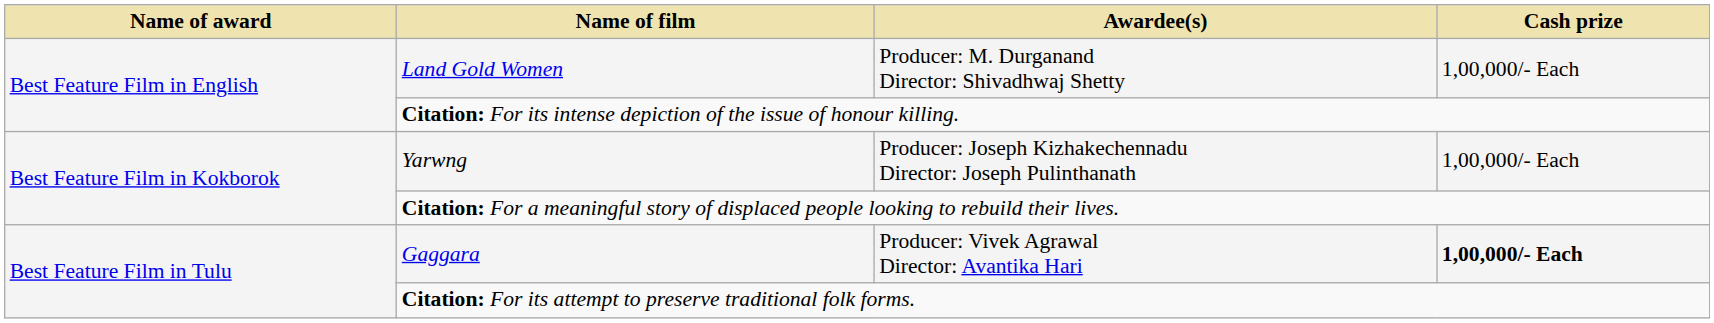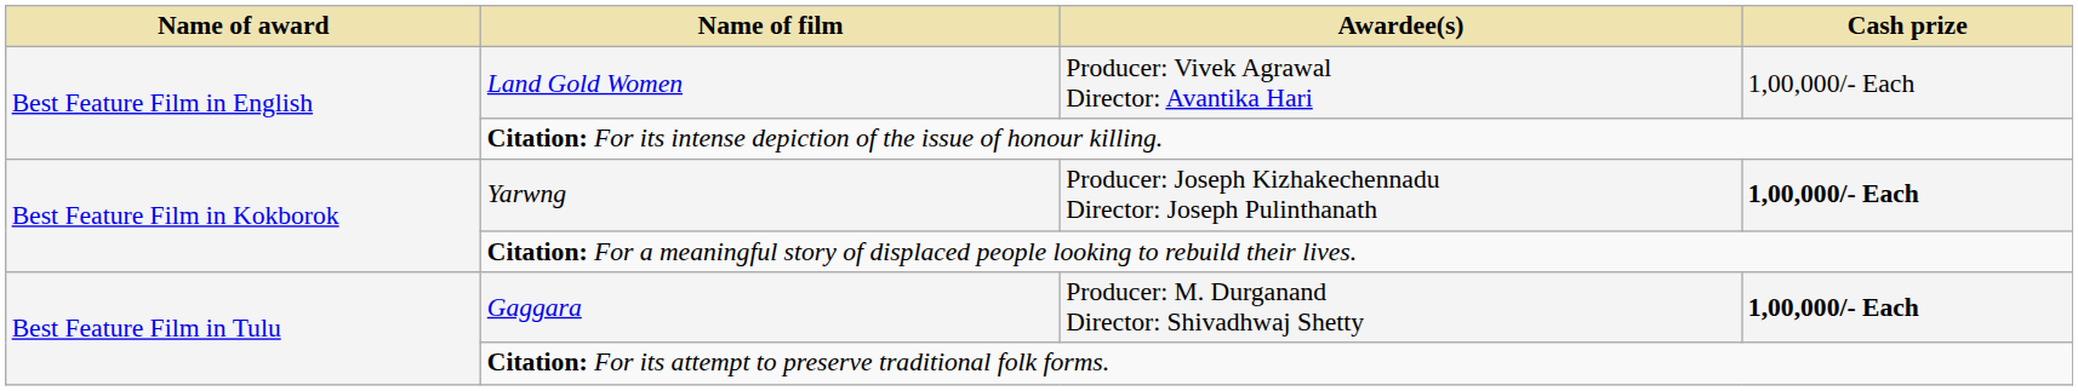 <table class="wikitable" style="width:100%">
 <tr>
 <th style="background-color:#EFE4B0;width:23%;">Name of award</th>
 <th style="background-color:#EFE4B0;width:28%;">Name of film</th>
 <th style="background-color:#EFE4B0;width:33%;">Awardee(s)</th>
 <th style="background-color:#EFE4B0;width:16%;">Cash prize</th>
 </tr>
 <tr style="background-color:#F4F4F4">
 <td rowspan="2"><a href='#'>Best Feature Film in English</a></td>
 <td><em><a href='#'>Land Gold Women</a></em></td>
-<td>Producer: M. Durganand<br>Director: Shivadhwaj Shetty</td>
+<td>Producer: Vivek Agrawal<br>Director: <a href='#'>Avantika Hari</a></td>
 <td> 1,00,000/- Each</td>
 </tr>
 <tr style="background-color:#F9F9F9">
 <td colspan="3"><strong>Citation:</strong> <em>For its intense depiction of the issue of honour killing.</em></td>
 </tr>
 <tr style="background-color:#F4F4F4">
 <td rowspan="2"><a href='#'>Best Feature Film in Kokborok</a></td>
 <td><em>Yarwng</em></td>
 <td>Producer: Joseph Kizhakechennadu<br>Director: Joseph Pulinthanath</td>
-<td> 1,00,000/- Each</td>
+<td><strong> 1,00,000/- Each</strong></td>
 </tr>
 <tr style="background-color:#F9F9F9">
 <td colspan="3"><strong>Citation:</strong> <em>For a meaningful story of displaced people looking to rebuild their lives.</em></td>
 </tr>
 <tr style="background-color:#F4F4F4">
 <td rowspan="2"><a href='#'>Best Feature Film in Tulu</a></td>
 <td><em><a href='#'>Gaggara</a></em></td>
-<td>Producer: Vivek Agrawal<br>Director: <a href='#'>Avantika Hari</a></td>
+<td>Producer: M. Durganand<br>Director: Shivadhwaj Shetty</td>
 <td><strong> 1,00,000/- Each</strong></td>
 </tr>
 <tr style="background-color:#F9F9F9">
 <td colspan="3"><strong>Citation:</strong> <em>For its attempt to preserve traditional folk forms.</em></td>
 </tr>
 </table>
